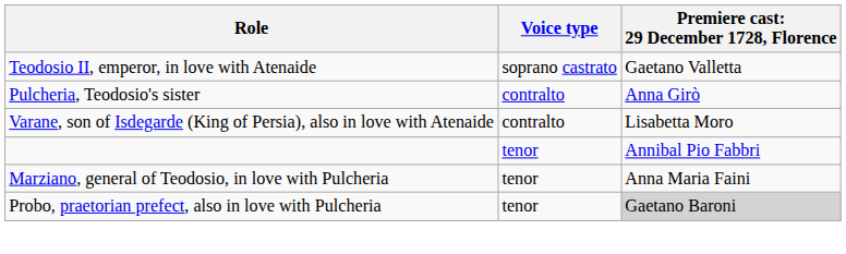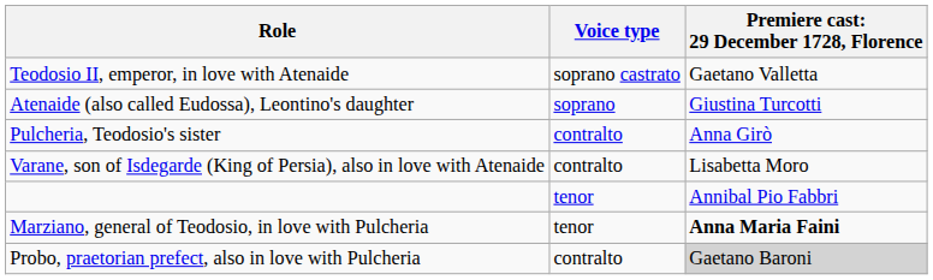 <table class="wikitable">
 <tr>
 <th>Role</th>
 <th><a href='#'>Voice type</a></th>
 <th>Premiere cast:<br>29 December 1728, Florence</th>
 </tr>
 <tr>
 <td><a href='#'>Teodosio II</a>, emperor, in love with Atenaide</td>
 <td>soprano <a href='#'>castrato</a></td>
 <td>Gaetano Valletta</td>
+</tr>
+<tr>
+<td><a href='#'>Atenaide</a> (also called Eudossa), Leontino's daughter</td>
+<td><a href='#'>soprano</a></td>
+<td><a href='#'>Giustina Turcotti</a></td>
 </tr>
 <tr>
 <td><a href='#'>Pulcheria</a>, Teodosio's sister</td>
 <td><a href='#'>contralto</a></td>
 <td><a href='#'>Anna Girò</a></td>
 </tr>
 <tr>
 <td><a href='#'>Varane</a>, son of <a href='#'>Isdegarde</a> (King of Persia), also in love with Atenaide</td>
 <td>contralto</td>
 <td>Lisabetta Moro</td>
 </tr>
 <tr>
 <td></td>
 <td><a href='#'>tenor</a></td>
 <td><a href='#'>Annibal Pio Fabbri</a></td>
 </tr>
 <tr>
 <td><a href='#'>Marziano</a>, general of Teodosio, in love with Pulcheria</td>
 <td>tenor</td>
-<td>Anna Maria Faini</td>
+<td><strong>Anna Maria Faini</strong></td>
 </tr>
 <tr>
 <td>Probo, <a href='#'>praetorian prefect</a>, also in love with Pulcheria</td>
-<td>tenor</td>
+<td>contralto</td>
 <td style="background: lightgrey;">Gaetano Baroni</td>
 </tr>
 </table>
